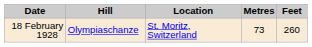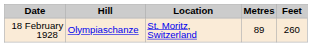 <table class="wikitable sortable" style="text-align:left; line-height:16px; width:40%;">
 <tr>
 <th style="background-color: #ccc;" width="115">Date</th>
 <th style="background-color: #ccc;" width="130">Hill</th>
 <th style="background-color: #ccc;" width="200">Location</th>
 <th style="background-color: #ccc;" width="50">Metres</th>
 <th style="background-color: #ccc;" width="50">Feet</th>
 </tr>
 <tr bgcolor=#FAEBD7>
 <td align=right>18 February 1928  </td>
 <td><a href='#'>Olympiaschanze</a></td>
 <td><a href='#'>St. Moritz</a>, <a href='#'>Switzerland</a></td>
-<td align=center>73</td>
+<td align=center>89</td>
 <td align=center>260</td>
 </tr>
 </table>
